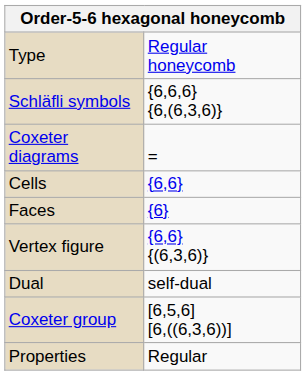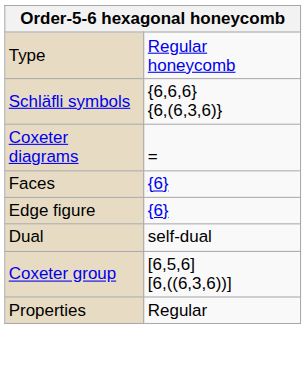 <table class="wikitable" align="right" style="margin-left:10px" width=280>
 <tr>
 <th bgcolor=#e7dcc3 colspan=2>Order-5-6 hexagonal honeycomb</th>
 </tr>
 <tr>
 <td bgcolor=#e7dcc3>Type</td>
 <td><a href='#'>Regular honeycomb</a></td>
 </tr>
 <tr>
 <td bgcolor=#e7dcc3><a href='#'>Schläfli symbols</a></td>
 <td>{6,6,6}<br>{6,(6,3,6)}</td>
 </tr>
 <tr>
 <td bgcolor=#e7dcc3><a href='#'>Coxeter diagrams</a></td>
 <td><br> = </td>
 </tr>
 <tr>
-<td bgcolor=#e7dcc3>Cells</td>
-<td><a href='#'>{6,6}</a> </td>
-</tr>
-<tr>
 <td bgcolor=#e7dcc3>Faces</td>
 <td><a href='#'>{6}</a></td>
 </tr>
 <tr>
-<td bgcolor=#e7dcc3>Vertex figure</td>
-<td><a href='#'>{6,6}</a> <br>{(6,3,6)} </td>
+<td bgcolor=#e7dcc3>Edge figure</td>
+<td><a href='#'>{6}</a></td>
 </tr>
 <tr>
 <td bgcolor=#e7dcc3>Dual</td>
 <td>self-dual</td>
 </tr>
 <tr>
 <td bgcolor=#e7dcc3><a href='#'>Coxeter group</a></td>
 <td>[6,5,6]<br>[6,((6,3,6))]</td>
 </tr>
 <tr>
 <td bgcolor=#e7dcc3>Properties</td>
 <td>Regular</td>
 </tr>
 </table>
